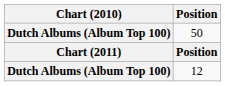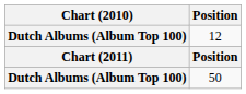 <table class="wikitable plainrowheaders" style="text-align:center;">
 <tr>
 <th>Chart (2010)</th>
 <th>Position</th>
 </tr>
 <tr>
 <th scope="row">Dutch Albums (Album Top 100)</th>
-<td>50</td>
+<td>12</td>
 </tr>
 <tr>
 <th>Chart (2011)</th>
 <th>Position</th>
 </tr>
 <tr>
 <th scope="row">Dutch Albums (Album Top 100)</th>
-<td>12</td>
+<td>50</td>
 </tr>
 </table>
